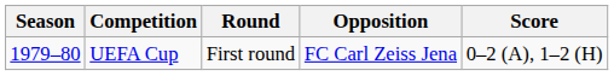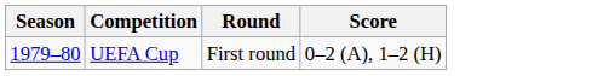 <table class="wikitable">
 <tr>
 <th>Season</th>
 <th>Competition</th>
 <th>Round</th>
-<th>Opposition</th>
 <th>Score</th>
 </tr>
 <tr>
 <td rowspan="1"><a href='#'>1979–80</a></td>
 <td rowspan="1"><a href='#'>UEFA Cup</a></td>
 <td>First round</td>
-<td> <a href='#'>FC Carl Zeiss Jena</a></td>
 <td>0–2 (A), 1–2 (H)</td>
 </tr>
 </table>
